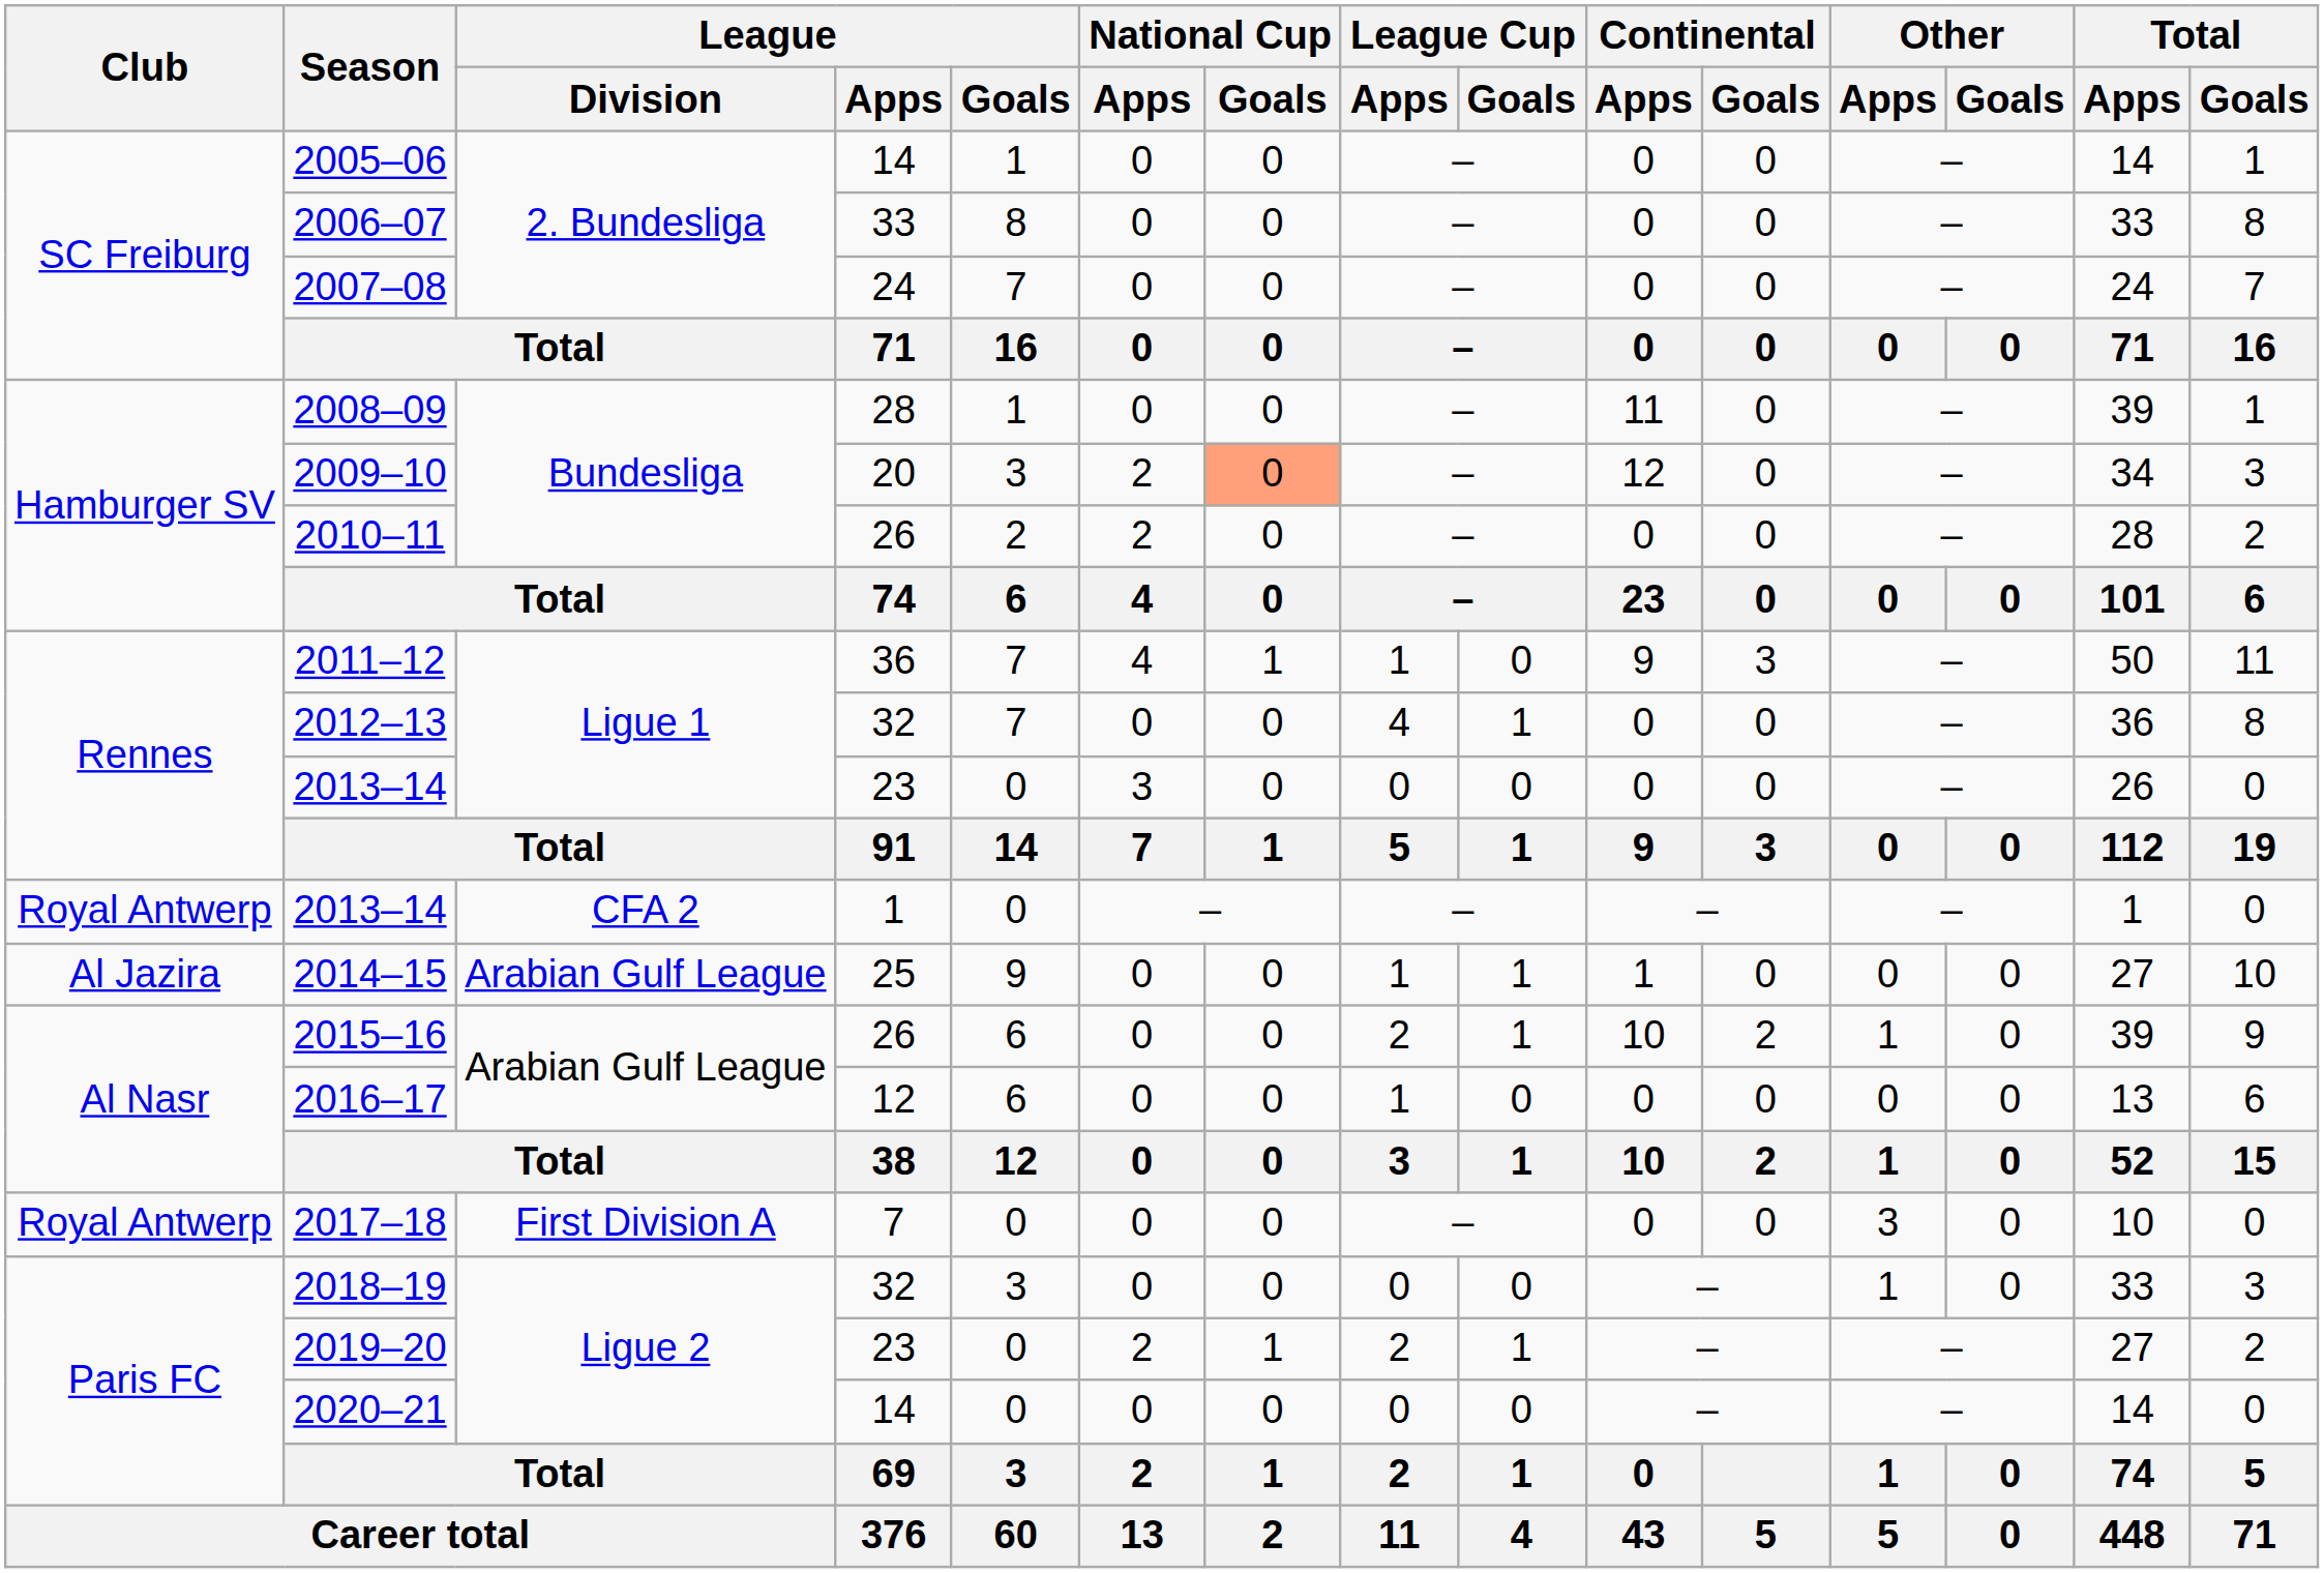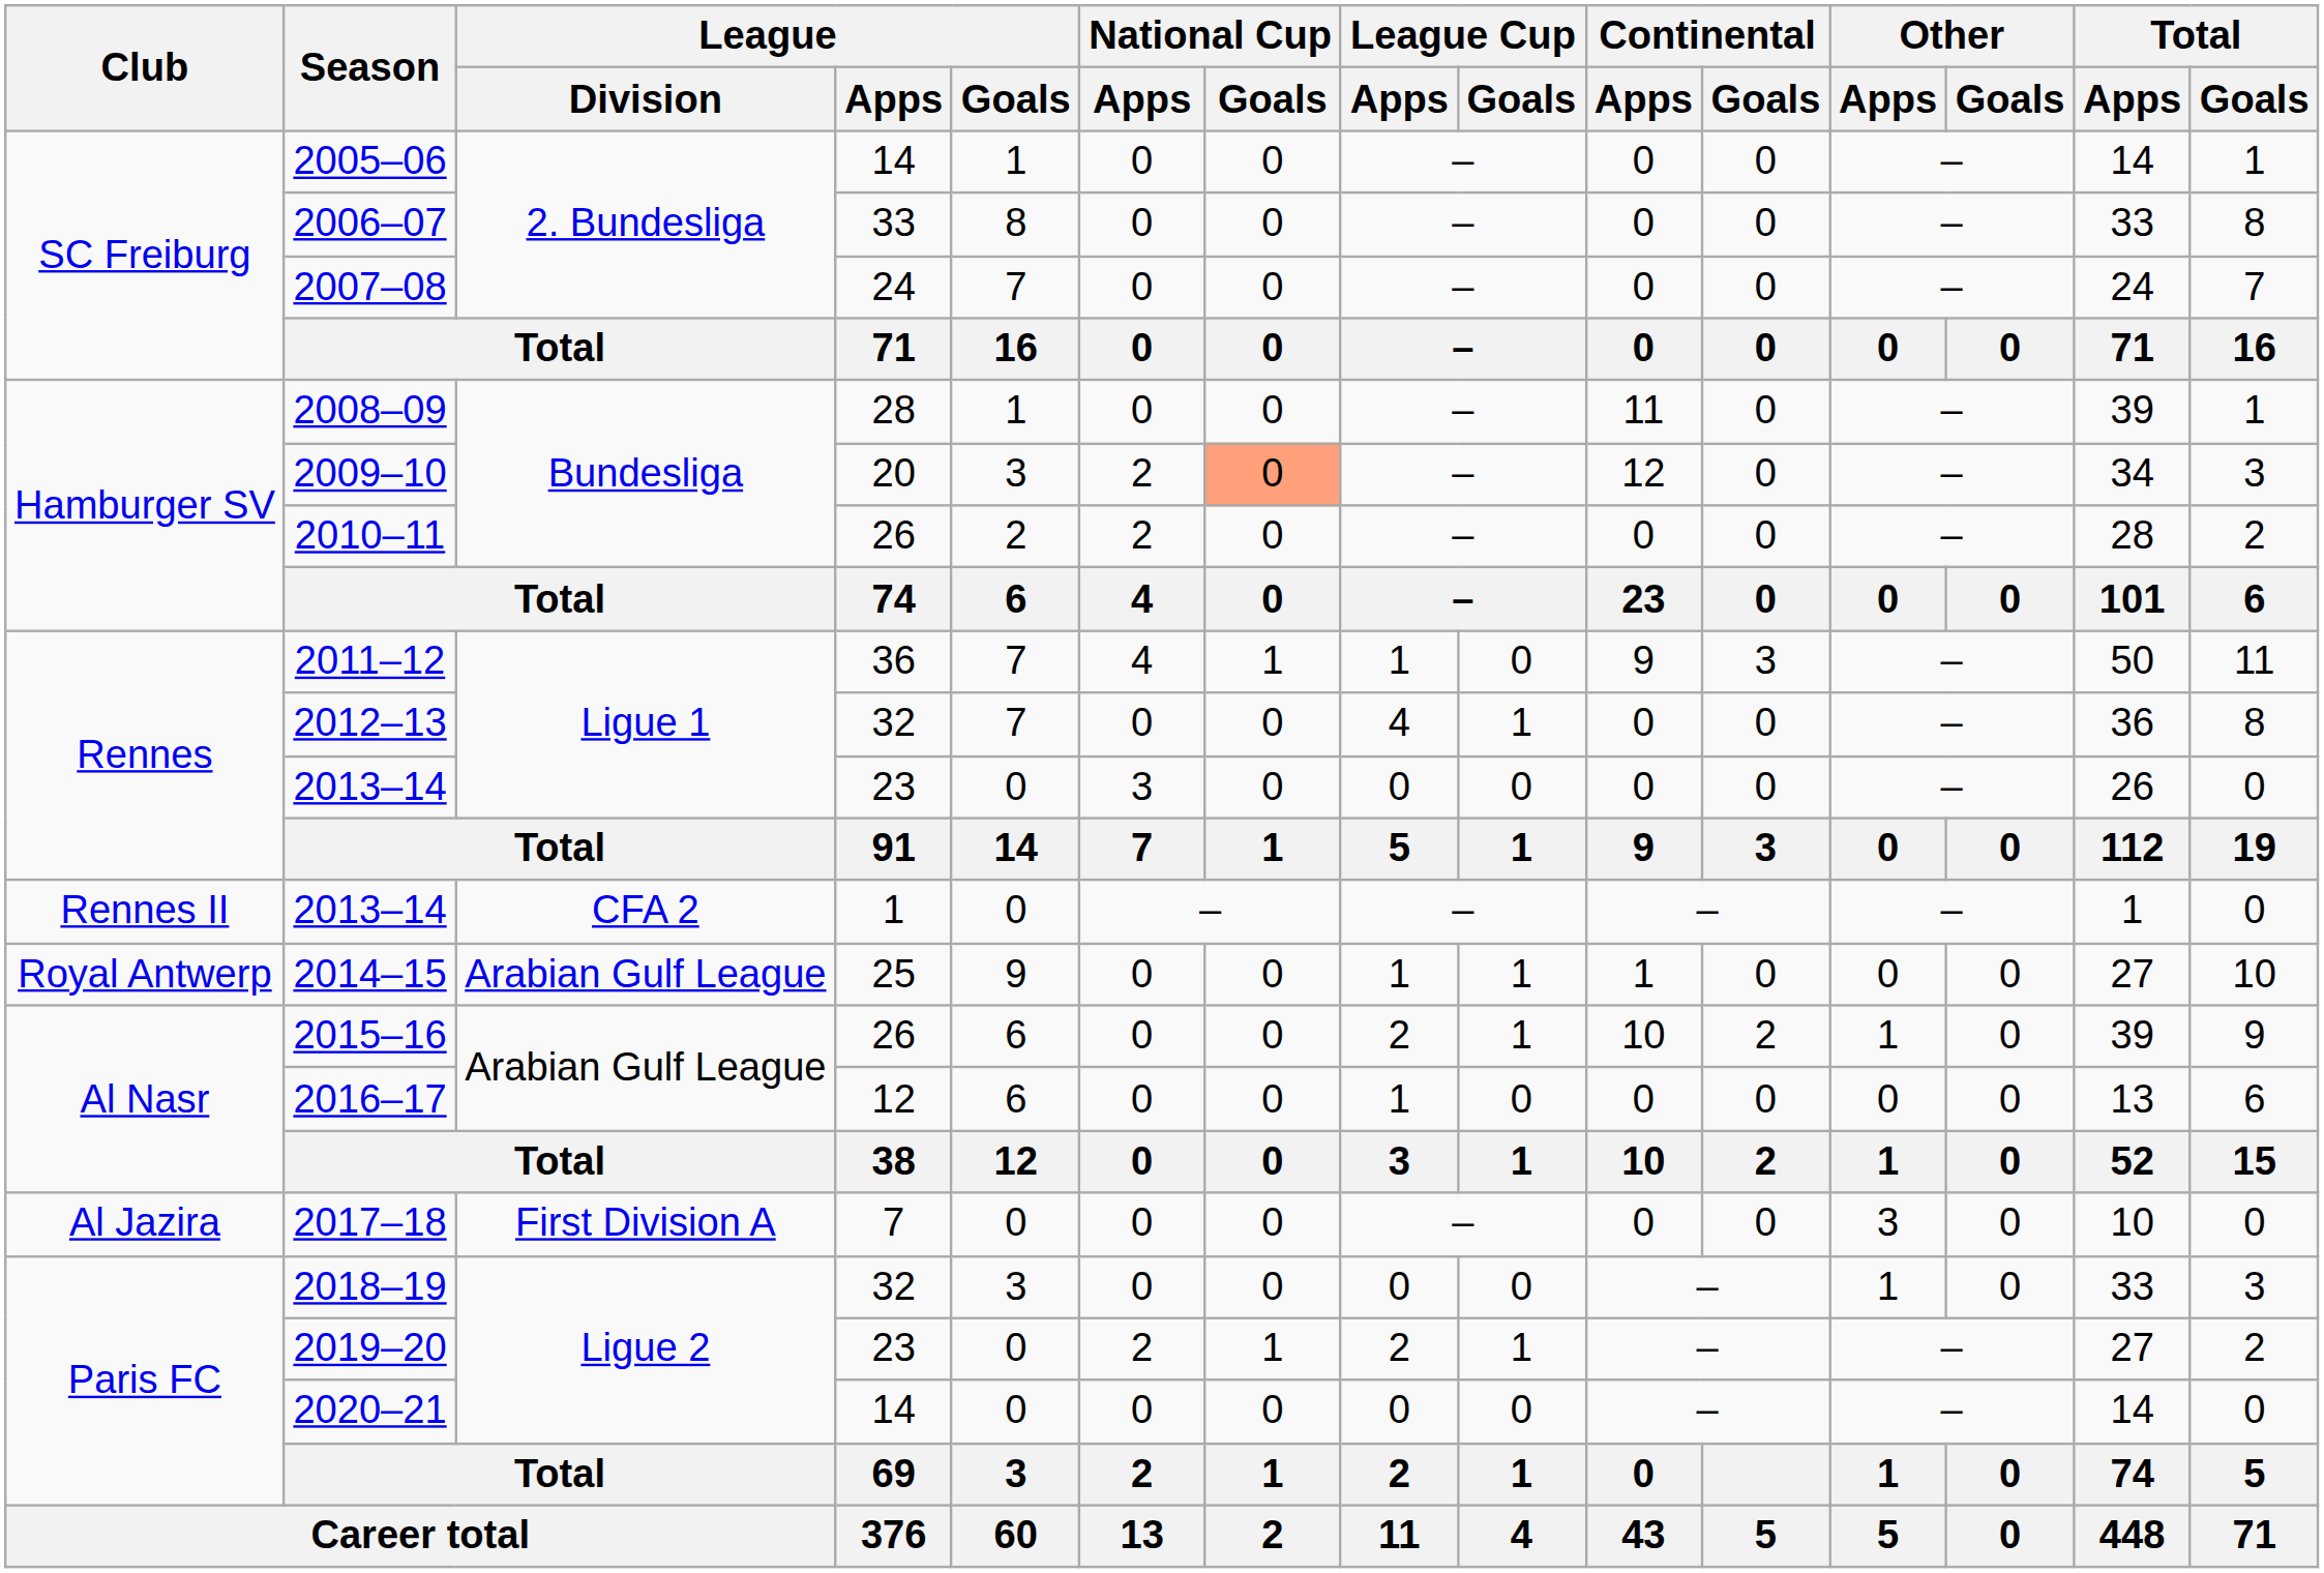 <table class="wikitable" style="text-align:center">
 <tr>
 <th rowspan="2">Club</th>
 <th rowspan="2">Season</th>
 <th colspan="3">League</th>
 <th colspan="2">National Cup</th>
 <th colspan="2">League Cup</th>
 <th colspan="2">Continental</th>
 <th colspan="2">Other</th>
 <th colspan="2">Total</th>
 </tr>
 <tr>
 <th>Division</th>
 <th>Apps</th>
 <th>Goals</th>
 <th>Apps</th>
 <th>Goals</th>
 <th>Apps</th>
 <th>Goals</th>
 <th>Apps</th>
 <th>Goals</th>
 <th>Apps</th>
 <th>Goals</th>
 <th>Apps</th>
 <th>Goals</th>
 </tr>
 <tr>
 <td rowspan="4"><a href='#'>SC Freiburg</a></td>
 <td><a href='#'>2005–06</a></td>
 <td rowspan="3"><a href='#'>2. Bundesliga</a></td>
 <td>14</td>
 <td>1</td>
 <td>0</td>
 <td>0</td>
 <td colspan="2">–</td>
 <td>0</td>
 <td>0</td>
 <td colspan="2">–</td>
 <td>14</td>
 <td>1</td>
 </tr>
 <tr>
 <td><a href='#'>2006–07</a></td>
 <td>33</td>
 <td>8</td>
 <td>0</td>
 <td>0</td>
 <td colspan="2">–</td>
 <td>0</td>
 <td>0</td>
 <td colspan="2">–</td>
 <td>33</td>
 <td>8</td>
 </tr>
 <tr>
 <td><a href='#'>2007–08</a></td>
 <td>24</td>
 <td>7</td>
 <td>0</td>
 <td>0</td>
 <td colspan="2">–</td>
 <td>0</td>
 <td>0</td>
 <td colspan="2">–</td>
 <td>24</td>
 <td>7</td>
 </tr>
 <tr>
 <th colspan="2">Total</th>
 <th>71</th>
 <th>16</th>
 <th>0</th>
 <th>0</th>
 <th colspan="2">–</th>
 <th>0</th>
 <th>0</th>
 <th>0</th>
 <th>0</th>
 <th>71</th>
 <th>16</th>
 </tr>
 <tr>
 <td rowspan="4"><a href='#'>Hamburger SV</a></td>
 <td><a href='#'>2008–09</a></td>
 <td rowspan="3"><a href='#'>Bundesliga</a></td>
 <td>28</td>
 <td>1</td>
 <td>0</td>
 <td>0</td>
 <td colspan="2">–</td>
 <td>11</td>
 <td>0</td>
 <td colspan="2">–</td>
 <td>39</td>
 <td>1</td>
 </tr>
 <tr>
 <td><a href='#'>2009–10</a></td>
 <td>20</td>
 <td>3</td>
 <td>2</td>
 <td style="background: lightsalmon;">0</td>
 <td colspan="2">–</td>
 <td>12</td>
 <td>0</td>
 <td colspan="2">–</td>
 <td>34</td>
 <td>3</td>
 </tr>
 <tr>
 <td><a href='#'>2010–11</a></td>
 <td>26</td>
 <td>2</td>
 <td>2</td>
 <td>0</td>
 <td colspan="2">–</td>
 <td>0</td>
 <td>0</td>
 <td colspan="2">–</td>
 <td>28</td>
 <td>2</td>
 </tr>
 <tr>
 <th colspan="2">Total</th>
 <th>74</th>
 <th>6</th>
 <th>4</th>
 <th>0</th>
 <th colspan="2">–</th>
 <th>23</th>
 <th>0</th>
 <th>0</th>
 <th>0</th>
 <th>101</th>
 <th>6</th>
 </tr>
 <tr>
 <td rowspan="4"><a href='#'>Rennes</a></td>
 <td><a href='#'>2011–12</a></td>
 <td rowspan="3"><a href='#'>Ligue 1</a></td>
 <td>36</td>
 <td>7</td>
 <td>4</td>
 <td>1</td>
 <td>1</td>
 <td>0</td>
 <td>9</td>
 <td>3</td>
 <td colspan="2">–</td>
 <td>50</td>
 <td>11</td>
 </tr>
 <tr>
 <td><a href='#'>2012–13</a></td>
 <td>32</td>
 <td>7</td>
 <td>0</td>
 <td>0</td>
 <td>4</td>
 <td>1</td>
 <td>0</td>
 <td>0</td>
 <td colspan="2">–</td>
 <td>36</td>
 <td>8</td>
 </tr>
 <tr>
 <td><a href='#'>2013–14</a></td>
 <td>23</td>
 <td>0</td>
 <td>3</td>
 <td>0</td>
 <td>0</td>
 <td>0</td>
 <td>0</td>
 <td>0</td>
 <td colspan="2">–</td>
 <td>26</td>
 <td>0</td>
 </tr>
 <tr>
 <th colspan="2">Total</th>
 <th>91</th>
 <th>14</th>
 <th>7</th>
 <th>1</th>
 <th>5</th>
 <th>1</th>
 <th>9</th>
 <th>3</th>
 <th>0</th>
 <th>0</th>
 <th>112</th>
 <th>19</th>
 </tr>
 <tr>
-<td><a href='#'>Royal Antwerp</a></td>
+<td><a href='#'>Rennes II</a></td>
 <td><a href='#'>2013–14</a></td>
 <td><a href='#'>CFA 2</a></td>
 <td>1</td>
 <td>0</td>
 <td colspan="2">–</td>
 <td colspan="2">–</td>
 <td colspan="2">–</td>
 <td colspan="2">–</td>
 <td>1</td>
 <td>0</td>
 </tr>
 <tr>
-<td><a href='#'>Al Jazira</a></td>
+<td><a href='#'>Royal Antwerp</a></td>
 <td><a href='#'>2014–15</a></td>
 <td><a href='#'>Arabian Gulf League</a></td>
 <td>25</td>
 <td>9</td>
 <td>0</td>
 <td>0</td>
 <td>1</td>
 <td>1</td>
 <td>1</td>
 <td>0</td>
 <td>0</td>
 <td>0</td>
 <td>27</td>
 <td>10</td>
 </tr>
 <tr>
 <td rowspan="3"><a href='#'>Al Nasr</a></td>
 <td><a href='#'>2015–16</a></td>
 <td rowspan="2">Arabian Gulf League</td>
 <td>26</td>
 <td>6</td>
 <td>0</td>
 <td>0</td>
 <td>2</td>
 <td>1</td>
 <td>10</td>
 <td>2</td>
 <td>1</td>
 <td>0</td>
 <td>39</td>
 <td>9</td>
 </tr>
 <tr>
 <td><a href='#'>2016–17</a></td>
 <td>12</td>
 <td>6</td>
 <td>0</td>
 <td>0</td>
 <td>1</td>
 <td>0</td>
 <td>0</td>
 <td>0</td>
 <td>0</td>
 <td>0</td>
 <td>13</td>
 <td>6</td>
 </tr>
 <tr>
 <th colspan="2">Total</th>
 <th>38</th>
 <th>12</th>
 <th>0</th>
 <th>0</th>
 <th>3</th>
 <th>1</th>
 <th>10</th>
 <th>2</th>
 <th>1</th>
 <th>0</th>
 <th>52</th>
 <th>15</th>
 </tr>
 <tr>
-<td><a href='#'>Royal Antwerp</a></td>
+<td><a href='#'>Al Jazira</a></td>
 <td><a href='#'>2017–18</a></td>
 <td><a href='#'>First Division A</a></td>
 <td>7</td>
 <td>0</td>
 <td>0</td>
 <td>0</td>
 <td colspan="2">–</td>
 <td>0</td>
 <td>0</td>
 <td>3</td>
 <td>0</td>
 <td>10</td>
 <td>0</td>
 </tr>
 <tr>
 <td rowspan="4"><a href='#'>Paris FC</a></td>
 <td><a href='#'>2018–19</a></td>
 <td rowspan="3"><a href='#'>Ligue 2</a></td>
 <td>32</td>
 <td>3</td>
 <td>0</td>
 <td>0</td>
 <td>0</td>
 <td>0</td>
 <td colspan="2">–</td>
 <td>1</td>
 <td>0</td>
 <td>33</td>
 <td>3</td>
 </tr>
 <tr>
 <td><a href='#'>2019–20</a></td>
 <td>23</td>
 <td>0</td>
 <td>2</td>
 <td>1</td>
 <td>2</td>
 <td>1</td>
 <td colspan="2">–</td>
 <td colspan="2">–</td>
 <td>27</td>
 <td>2</td>
 </tr>
 <tr>
 <td><a href='#'>2020–21</a></td>
 <td>14</td>
 <td>0</td>
 <td>0</td>
 <td>0</td>
 <td>0</td>
 <td>0</td>
 <td colspan="2">–</td>
 <td colspan="2">–</td>
 <td>14</td>
 <td>0</td>
 </tr>
 <tr>
 <th colspan="2">Total</th>
 <th>69</th>
 <th>3</th>
 <th>2</th>
 <th>1</th>
 <th>2</th>
 <th>1</th>
 <th>0</th>
 <th></th>
 <th>1</th>
 <th>0</th>
 <th>74</th>
 <th>5</th>
 </tr>
 <tr>
 <th colspan="3">Career total</th>
 <th>376</th>
 <th>60</th>
 <th>13</th>
 <th>2</th>
 <th>11</th>
 <th>4</th>
 <th>43</th>
 <th>5</th>
 <th>5</th>
 <th>0</th>
 <th>448</th>
 <th>71</th>
 </tr>
 </table>
